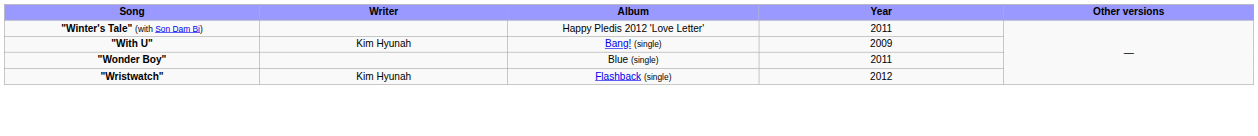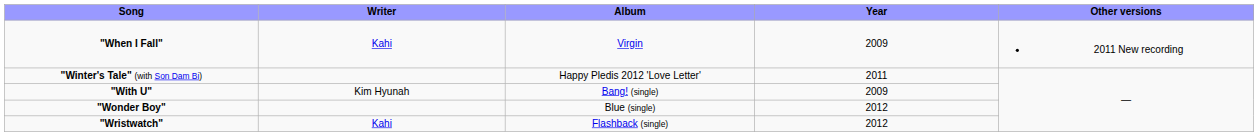 <table class="wikitable" style="margin:0.5em auto; clear:both; text-align:center; width:100%">
 <tr>
 <th width="500" style="background: #99F;">Song</th>
 <th width="500" style="background: #99F;">Writer</th>
 <th width="500" style="background: #99F;">Album</th>
 <th width="500" style="background: #99F;">Year</th>
 <th width="500" style="background: #99F;">Other versions</th>
+</tr>
+<tr>
+<td><strong>"When I Fall"</strong></td>
+<td><a href='#'>Kahi</a></td>
+<td><a href='#'>Virgin</a></td>
+<td>2009</td>
+<td><br><ul><li>2011 New recording</li></ul></td>
 </tr>
 <tr>
 <td><strong>"Winter's Tale"</strong> <small>(with <a href='#'>Son Dam Bi</a>)</small></td>
 <td></td>
 <td>Happy Pledis 2012 'Love Letter'</td>
 <td>2011</td>
 <td rowspan="4">—</td>
 </tr>
 <tr>
 <td><strong>"With U"</strong></td>
 <td>Kim Hyunah</td>
 <td><a href='#'>Bang!</a> <small>(single)</small></td>
 <td>2009</td>
 </tr>
 <tr>
 <td><strong>"Wonder Boy"</strong></td>
 <td></td>
 <td>Blue <small>(single)</small></td>
-<td>2011</td>
+<td>2012</td>
 </tr>
 <tr>
 <td><strong>"Wristwatch"</strong></td>
-<td>Kim Hyunah</td>
+<td><a href='#'>Kahi</a></td>
 <td><a href='#'>Flashback</a> <small>(single)</small></td>
 <td>2012</td>
 </tr>
 </table>
